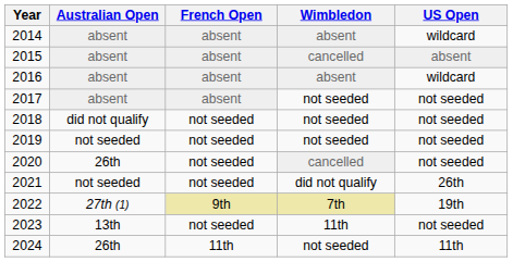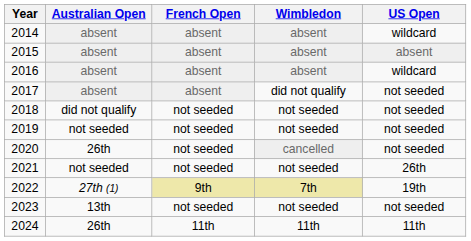 <table class="wikitable nowrap" style="text-align:center">
 <tr>
 <th style="width:50px;">Year</th>
 <th style="width:150px;"><a href='#'>Australian Open</a></th>
 <th style="width:150px;"><a href='#'>French Open</a></th>
 <th style="width:150px;"><a href='#'>Wimbledon</a></th>
 <th style="width:150px;"><a href='#'>US Open</a></th>
 </tr>
 <tr>
 <td>2014</td>
 <td style="background:#efefef; color:dimGrey;">absent</td>
 <td style="background:#efefef; color:dimGrey;">absent</td>
 <td style="background:#efefef; color:dimGrey;">absent</td>
 <td>wildcard</td>
 </tr>
 <tr>
 <td>2015</td>
 <td style="background:#efefef; color:dimGrey;">absent</td>
 <td style="background:#efefef; color:dimGrey;">absent</td>
-<td style="background:#efefef; color:dimGrey;">cancelled</td>
+<td style="background:#efefef; color:dimGrey;">absent</td>
 <td style="background:#efefef; color:dimGrey;">absent</td>
 </tr>
 <tr>
 <td>2016</td>
 <td style="background:#efefef; color:dimGrey;">absent</td>
 <td style="background:#efefef; color:dimGrey;">absent</td>
 <td style="background:#efefef; color:dimGrey;">absent</td>
 <td>wildcard</td>
 </tr>
 <tr>
 <td>2017</td>
 <td style="background:#efefef; color:dimGrey;">absent</td>
 <td style="background:#efefef; color:dimGrey;">absent</td>
-<td>not seeded</td>
+<td>did not qualify</td>
 <td>not seeded</td>
 </tr>
 <tr>
 <td>2018</td>
 <td>did not qualify</td>
 <td>not seeded</td>
 <td>not seeded</td>
 <td>not seeded</td>
 </tr>
 <tr>
 <td>2019</td>
 <td>not seeded</td>
 <td>not seeded</td>
 <td>not seeded</td>
 <td>not seeded</td>
 </tr>
 <tr>
 <td>2020</td>
 <td>26th</td>
 <td>not seeded</td>
 <td style="background:#efefef; color:dimGrey;">cancelled</td>
 <td>not seeded</td>
 </tr>
 <tr>
 <td>2021</td>
 <td>not seeded</td>
 <td>not seeded</td>
-<td>did not qualify</td>
+<td>not seeded</td>
 <td>26th</td>
 </tr>
 <tr>
 <td>2022</td>
 <td><em>27th <small>(1)</small></em></td>
 <td bgcolor=eee8aa>9th</td>
 <td bgcolor=eee8aa>7th</td>
 <td>19th</td>
 </tr>
 <tr>
 <td>2023</td>
 <td>13th</td>
 <td>not seeded</td>
-<td>11th</td>
+<td>not seeded</td>
 <td>not seeded</td>
 </tr>
 <tr>
 <td>2024</td>
 <td>26th</td>
 <td>11th</td>
-<td>not seeded</td>
+<td>11th</td>
 <td>11th</td>
 </tr>
 </table>
